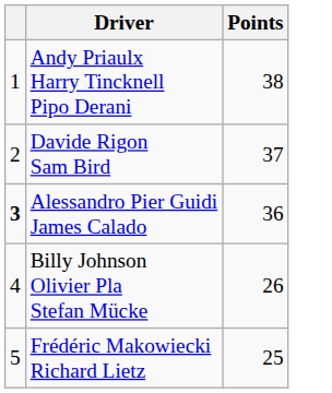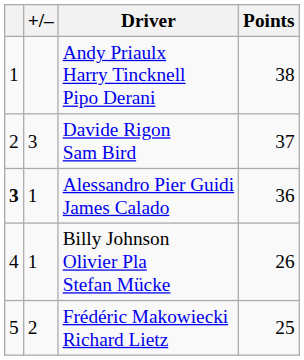 <table class="wikitable" style="font-size: 95%;">
 <tr>
 <th scope="col"></th>
+<th scope="col">+/–</th>
 <th scope="col">Driver</th>
 <th scope="col">Points</th>
 </tr>
 <tr>
 <td align="center">1</td>
+<td align="left"></td>
 <td> <a href='#'>Andy Priaulx</a><br> <a href='#'>Harry Tincknell</a><br> <a href='#'>Pipo Derani</a></td>
 <td align="right">38</td>
 </tr>
 <tr>
 <td align="center">2</td>
+<td align="left"> 3</td>
 <td> <a href='#'>Davide Rigon</a><br> <a href='#'>Sam Bird</a></td>
 <td align="right">37</td>
 </tr>
 <tr>
 <td align="center"><strong>3</strong></td>
+<td align="left"> 1</td>
 <td> <a href='#'>Alessandro Pier Guidi</a><br> <a href='#'>James Calado</a></td>
 <td align="right">36</td>
 </tr>
 <tr>
 <td align="center">4</td>
+<td align="left"> 1</td>
 <td> Billy Johnson<br> <a href='#'>Olivier Pla</a><br> <a href='#'>Stefan Mücke</a></td>
 <td align="right">26</td>
 </tr>
 <tr>
 <td align="center">5</td>
+<td align="left"> 2</td>
 <td> <a href='#'>Frédéric Makowiecki</a><br> <a href='#'>Richard Lietz</a></td>
 <td align="right">25</td>
 </tr>
 </table>
